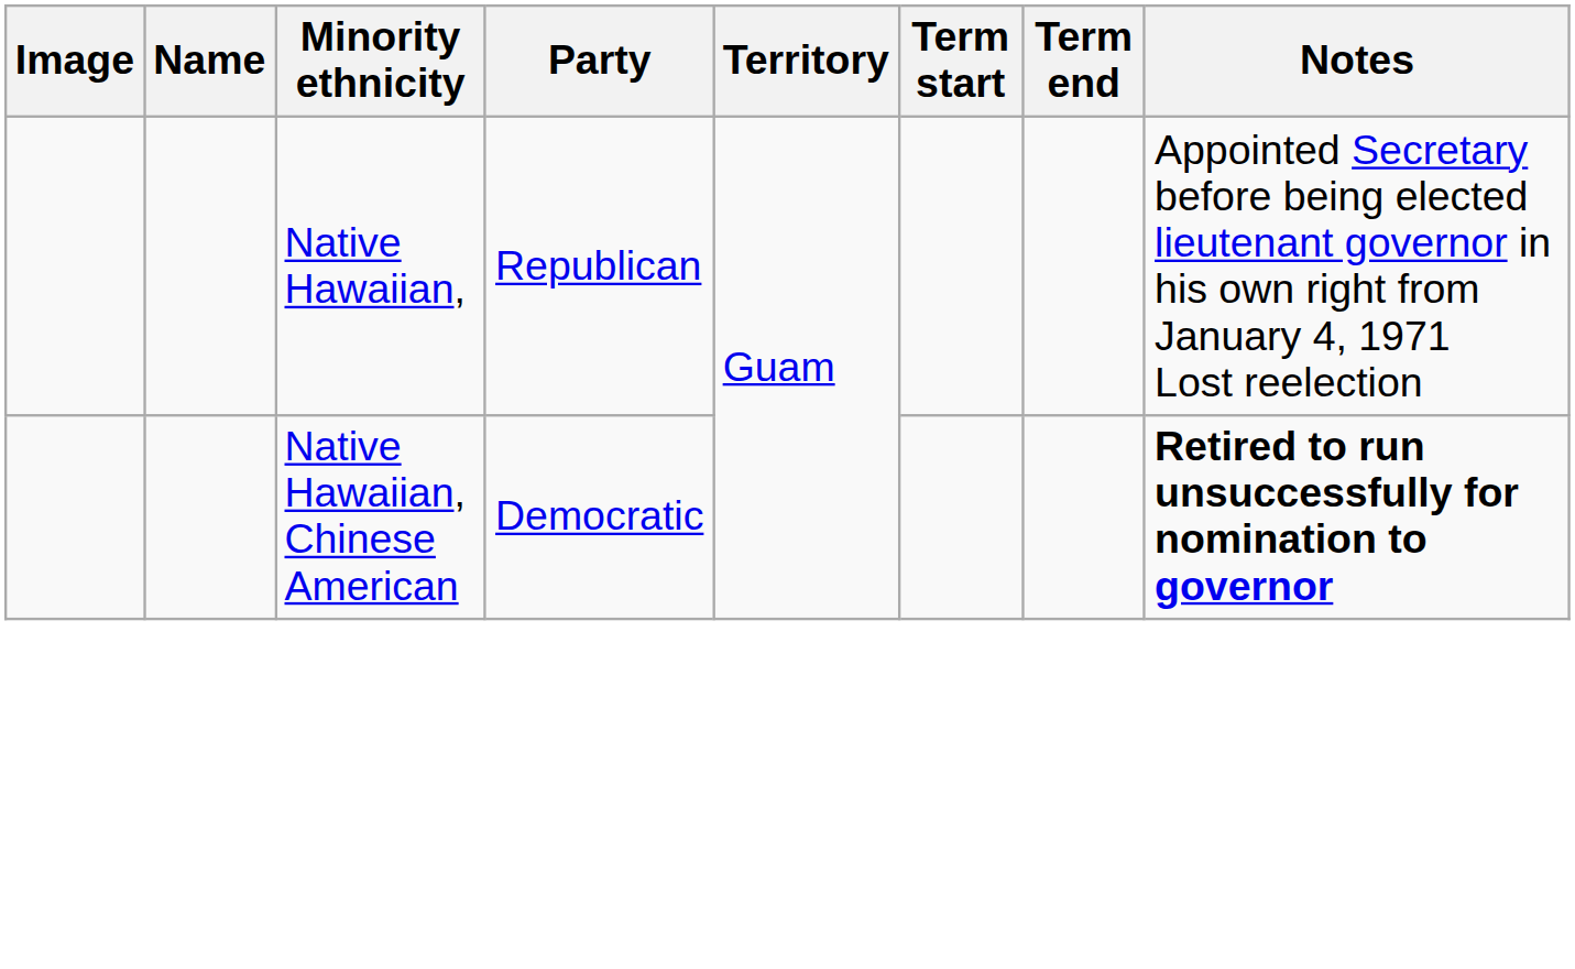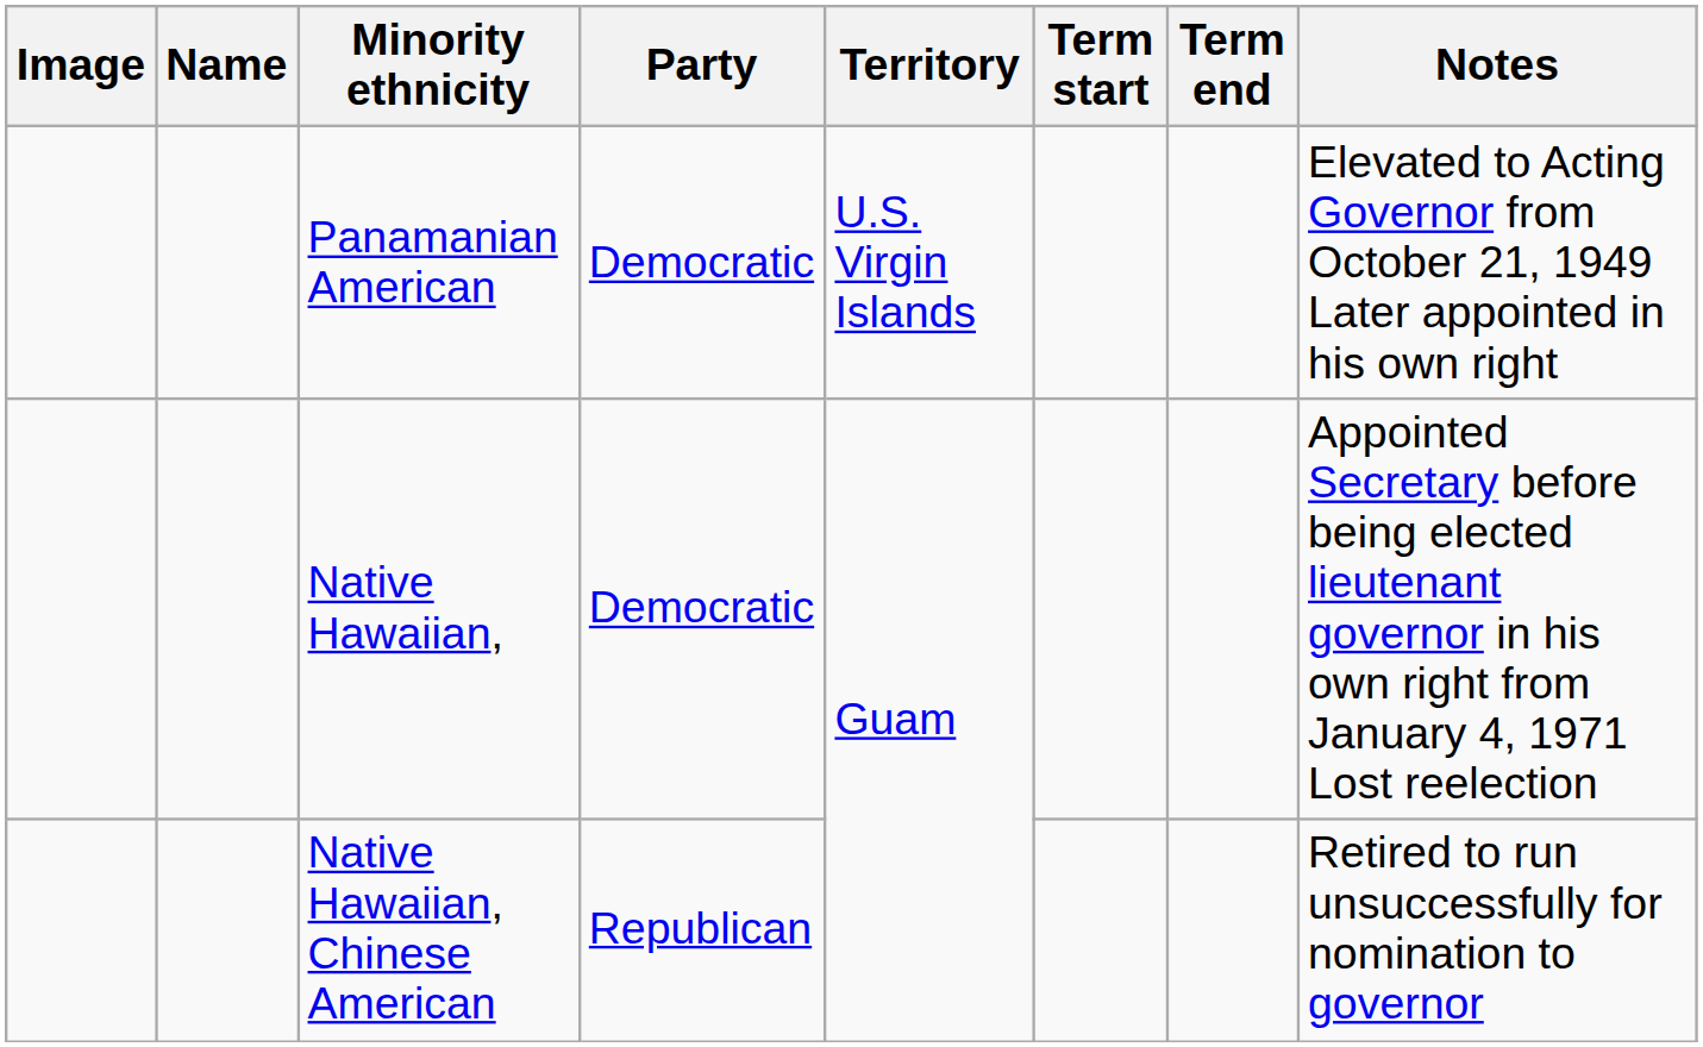 <table class="wikitable sortable">
 <tr>
 <th>Image</th>
 <th>Name</th>
 <th>Minority<br>ethnicity</th>
 <th>Party</th>
 <th>Territory</th>
 <th>Term start</th>
 <th>Term end</th>
 <th>Notes</th>
 </tr>
 <tr>
 <td></td>
 <td><br></td>
+<td><a href='#'>Panamanian American</a></td>
+<td><a href='#'>Democratic</a></td>
+<td><a href='#'>U.S. Virgin Islands</a></td>
+<td></td>
+<td></td>
+<td>Elevated to Acting <a href='#'>Governor</a> from October 21, 1949<br>Later appointed in his own right</td>
+</tr>
+<tr>
+<td></td>
+<td><br></td>
 <td><a href='#'>Native Hawaiian</a>,<br></td>
-<td><a href='#'>Republican</a></td>
+<td><a href='#'>Democratic</a></td>
 <td rowspan="2"><a href='#'>Guam</a></td>
 <td></td>
 <td></td>
 <td>Appointed <a href='#'>Secretary</a> before being elected <a href='#'>lieutenant governor</a> in his own right from January 4, 1971<br>Lost reelection</td>
 </tr>
 <tr>
 <td></td>
 <td><br></td>
 <td><a href='#'>Native Hawaiian</a>,<br><a href='#'>Chinese American</a></td>
-<td><a href='#'>Democratic</a></td>
+<td><a href='#'>Republican</a></td>
 <td></td>
 <td></td>
-<td><strong>Retired to run unsuccessfully for nomination to <a href='#'>governor</a></strong></td>
+<td>Retired to run unsuccessfully for nomination to <a href='#'>governor</a></td>
 </tr>
 </table>
